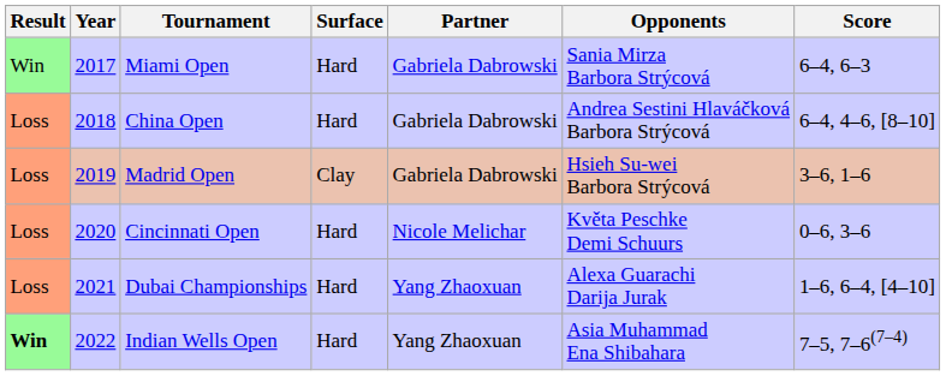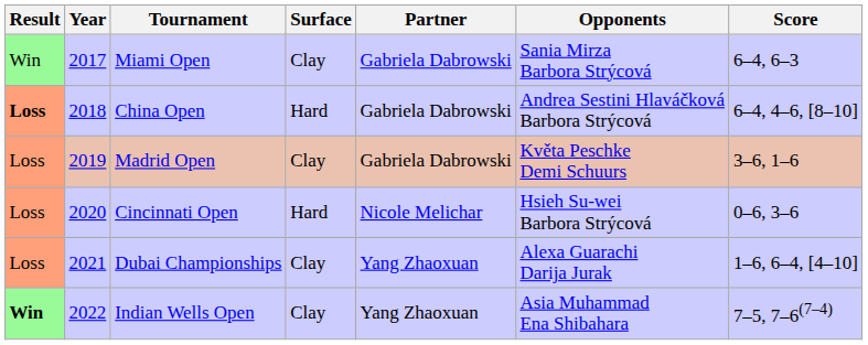 <table class="sortable wikitable">
 <tr>
 <th>Result</th>
 <th>Year</th>
 <th>Tournament</th>
 <th>Surface</th>
 <th>Partner</th>
 <th>Opponents</th>
 <th class=unsortable>Score</th>
 </tr>
 <tr style="background:#ccf;">
 <td style="background:#98fb98;">Win</td>
 <td><a href='#'>2017</a></td>
 <td><a href='#'>Miami Open</a></td>
-<td>Hard</td>
+<td>Clay</td>
 <td> <a href='#'>Gabriela Dabrowski</a></td>
 <td> <a href='#'>Sania Mirza</a> <br>  <a href='#'>Barbora Strýcová</a></td>
 <td>6–4, 6–3</td>
 </tr>
 <tr style="background:#ccf;">
-<td style="background:#ffa07a;">Loss</td>
+<td style="background:#ffa07a;"><strong>Loss</strong></td>
 <td><a href='#'>2018</a></td>
 <td><a href='#'>China Open</a></td>
 <td>Hard</td>
 <td> Gabriela Dabrowski</td>
 <td> <a href='#'>Andrea Sestini Hlaváčková</a> <br>  Barbora Strýcová</td>
 <td>6–4, 4–6, [8–10]</td>
 </tr>
 <tr style="background:#EBC2AF;">
 <td style="background:#ffa07a;">Loss</td>
 <td><a href='#'>2019</a></td>
 <td><a href='#'>Madrid Open</a></td>
 <td>Clay</td>
 <td> Gabriela Dabrowski</td>
-<td> <a href='#'>Hsieh Su-wei</a> <br>  Barbora Strýcová</td>
+<td> <a href='#'>Květa Peschke</a> <br>  <a href='#'>Demi Schuurs</a></td>
 <td>3–6, 1–6</td>
 </tr>
 <tr style="background:#ccf;">
 <td style="background:#ffa07a;">Loss</td>
 <td><a href='#'>2020</a></td>
 <td><a href='#'>Cincinnati Open</a></td>
 <td>Hard</td>
 <td> <a href='#'>Nicole Melichar</a></td>
-<td> <a href='#'>Květa Peschke</a> <br>  <a href='#'>Demi Schuurs</a></td>
+<td> <a href='#'>Hsieh Su-wei</a> <br>  Barbora Strýcová</td>
 <td>0–6, 3–6</td>
 </tr>
 <tr style="background:#ccf;">
 <td style="background:#ffa07a;">Loss</td>
 <td><a href='#'>2021</a></td>
 <td><a href='#'>Dubai Championships</a></td>
-<td>Hard</td>
+<td>Clay</td>
 <td> <a href='#'>Yang Zhaoxuan</a></td>
 <td> <a href='#'>Alexa Guarachi</a> <br>  <a href='#'>Darija Jurak</a></td>
 <td>1–6, 6–4, [4–10]</td>
 </tr>
 <tr style="background:#ccf;">
 <td style="background:#98fb98;"><strong>Win</strong></td>
 <td><a href='#'>2022</a></td>
 <td><a href='#'>Indian Wells Open</a></td>
-<td>Hard</td>
+<td>Clay</td>
 <td> Yang Zhaoxuan</td>
 <td> <a href='#'>Asia Muhammad</a> <br>  <a href='#'>Ena Shibahara</a></td>
 <td>7–5, 7–6<sup>(7–4)</sup></td>
 </tr>
 </table>
